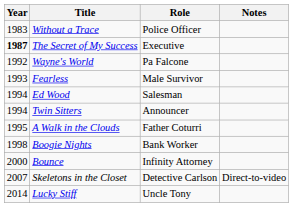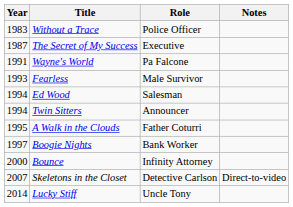 <table class="wikitable sortable">
 <tr>
 <th>Year</th>
 <th>Title</th>
 <th>Role</th>
 <th>Notes</th>
 </tr>
 <tr>
 <td>1983</td>
 <td><a href='#'><em>Without a Trace</em></a></td>
 <td>Police Officer</td>
 <td></td>
 </tr>
 <tr>
-<td><strong>1987</strong></td>
+<td>1987</td>
 <td><a href='#'><em>The Secret of My Success</em></a></td>
 <td>Executive</td>
 <td></td>
 </tr>
 <tr>
-<td>1992</td>
+<td>1991</td>
 <td><a href='#'><em>Wayne's World</em></a></td>
 <td>Pa Falcone</td>
 <td></td>
 </tr>
 <tr>
 <td>1993</td>
 <td><a href='#'><em>Fearless</em></a></td>
 <td>Male Survivor</td>
 <td></td>
 </tr>
 <tr>
 <td>1994</td>
 <td><a href='#'><em>Ed Wood</em></a></td>
 <td>Salesman</td>
 <td></td>
 </tr>
 <tr>
 <td>1994</td>
 <td><em><a href='#'>Twin Sitters</a></em></td>
 <td>Announcer</td>
 <td></td>
 </tr>
 <tr>
 <td>1995</td>
 <td><em><a href='#'>A Walk in the Clouds</a></em></td>
 <td>Father Coturri</td>
 <td></td>
 </tr>
 <tr>
-<td>1998</td>
+<td>1997</td>
 <td><em><a href='#'>Boogie Nights</a></em></td>
 <td>Bank Worker</td>
 <td></td>
 </tr>
 <tr>
 <td>2000</td>
 <td><a href='#'><em>Bounce</em></a></td>
 <td>Infinity Attorney</td>
 <td></td>
 </tr>
 <tr>
 <td>2007</td>
 <td><em>Skeletons in the Closet</em></td>
 <td>Detective Carlson</td>
 <td>Direct-to-video</td>
 </tr>
 <tr>
 <td>2014</td>
 <td><a href='#'><em>Lucky Stiff</em></a></td>
 <td>Uncle Tony</td>
 <td></td>
 </tr>
 </table>
